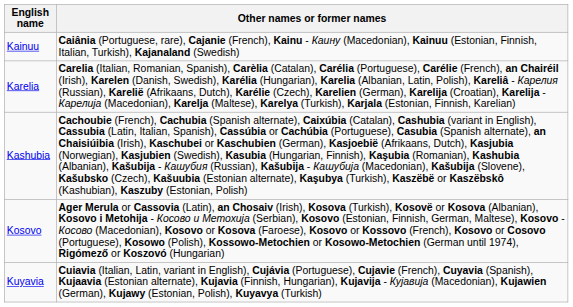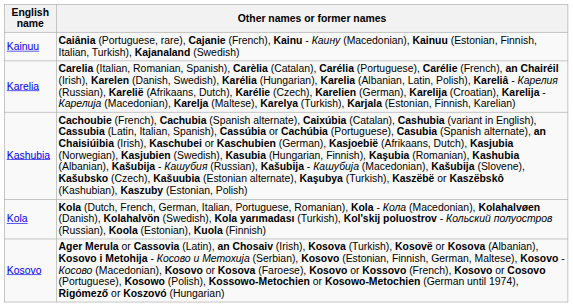 <table class="wikitable">
 <tr>
 <th>English name</th>
 <th>Other names or former names</th>
 </tr>
 <tr>
 <td><a href='#'>Kainuu</a></td>
 <td><strong>Caiânia</strong> (Portuguese, rare), <strong>Cajanie</strong> (French), <strong>Kainu</strong> - <em>Каину</em> (Macedonian), <strong>Kainuu</strong> (Estonian, Finnish, Italian, Turkish), <strong>Kajanaland</strong> (Swedish)</td>
 </tr>
 <tr>
 <td><a href='#'>Karelia</a></td>
 <td><strong>Carelia</strong> (Italian, Romanian, Spanish), <strong>Carèlia</strong> (Catalan), <strong>Carélia</strong> (Portuguese), <strong>Carélie</strong> (French), <strong>an Chairéil</strong> (Irish), <strong>Karelen</strong> (Danish, Swedish), <strong>Karélia</strong> (Hungarian), <strong>Karelia</strong> (Albanian, Latin, Polish), <strong>Kareliâ</strong> - <em>Карелия</em> (Russian), <strong>Karelië</strong> (Afrikaans, Dutch), <strong>Karélie</strong> (Czech), <strong>Karelien</strong> (German), <strong>Karelija</strong> (Croatian), <strong>Karelija</strong> - <em>Карелија</em> (Macedonian), <strong>Karelja</strong> (Maltese), <strong>Karelya</strong> (Turkish), <strong>Karjala</strong> (Estonian, Finnish, Karelian)</td>
 </tr>
 <tr>
 <td><a href='#'>Kashubia</a></td>
 <td><strong>Cachoubie</strong> (French), <strong>Cachubia</strong> (Spanish alternate), <strong>Caixúbia</strong> (Catalan), <strong>Cashubia</strong> (variant in English), <strong>Cassubia</strong> (Latin, Italian, Spanish), <strong>Cassúbia</strong> or <strong>Cachúbia</strong> (Portuguese), <strong>Casubia</strong> (Spanish alternate), <strong>an Chaisiúibia</strong> (Irish), <strong>Kaschubei</strong> or <strong>Kaschubien</strong> (German), <strong>Kasjoebië</strong> (Afrikaans, Dutch), <strong>Kasjubia</strong> (Norwegian), <strong>Kasjubien</strong> (Swedish), <strong>Kasubia</strong> (Hungarian, Finnish), <strong>Kaşubia</strong> (Romanian), <strong>Kashubia</strong> (Albanian), <strong>Kašubija</strong> - <em>Кашубия</em> (Russian), <strong>Kašubija</strong> - <em>Кашубија</em> (Macedonian), <strong>Kašubija</strong> (Slovene), <strong>Kašubsko</strong> (Czech), <strong>Kašuubia</strong> (Estonian alternate), <strong>Kaşubya</strong> (Turkish), <strong>Kaszëbë</strong> or <strong>Kaszëbskô</strong> (Kashubian), <strong>Kaszuby</strong> (Estonian, Polish)</td>
 </tr>
 <tr>
+<td><a href='#'>Kola</a></td>
+<td><strong>Kola</strong> (Dutch, French, German, Italian, Portuguese, Romanian), <strong>Kola</strong> - <em>Кола</em> (Macedonian), <strong>Kolahalvøen</strong> (Danish), <strong>Kolahalvön</strong> (Swedish), <strong>Kola yarımadası</strong> (Turkish), <strong>Kol'skij poluostrov</strong> - <em>Кольский полуостров</em> (Russian), <strong>Koola</strong> (Estonian), <strong>Kuola</strong> (Finnish)</td>
+</tr>
+<tr>
 <td><a href='#'>Kosovo</a></td>
 <td><strong>Ager Merula</strong> or <strong>Cassovia</strong> (Latin), <strong>an Chosaiv</strong> (Irish), <strong>Kosova</strong> (Turkish), <strong>Kosovë</strong> or <strong>Kosova</strong> (Albanian), <strong>Kosovo i Metohija</strong> - <em>Косово и Метохија</em> (Serbian), <strong>Kosovo</strong> (Estonian, Finnish, German, Maltese), <strong>Kosovo</strong> - <em>Косово</em> (Macedonian), <strong>Kosovo</strong> or <strong>Kosova</strong> (Faroese), <strong>Kosovo</strong> or <strong>Kossovo</strong> (French), <strong>Kosovo</strong> or <strong>Cosovo</strong> (Portuguese), <strong>Kosowo</strong> (Polish), <strong>Kossowo-Metochien</strong> or <strong>Kosowo-Metochien</strong> (German until 1974), <strong>Rigómező</strong> or <strong>Koszovó</strong> (Hungarian)</td>
 </tr>
-<tr>
-<td><a href='#'>Kuyavia</a></td>
-<td><strong>Cuiavia</strong> (Italian, Latin, variant in English), <strong>Cujávia</strong> (Portuguese), <strong>Cujavie</strong> (French), <strong>Cuyavia</strong> (Spanish), <strong>Kujaavia</strong> (Estonian alternate), <strong>Kujavia</strong> (Finnish, Hungarian), <strong>Kujaviјa</strong> - <em>Кујавија</em> (Macedonian), <strong>Kujawien</strong> (German), <strong>Kujawy</strong> (Estonian, Polish), <strong>Kuyavya</strong> (Turkish)</td>
-</tr>
 </table>
